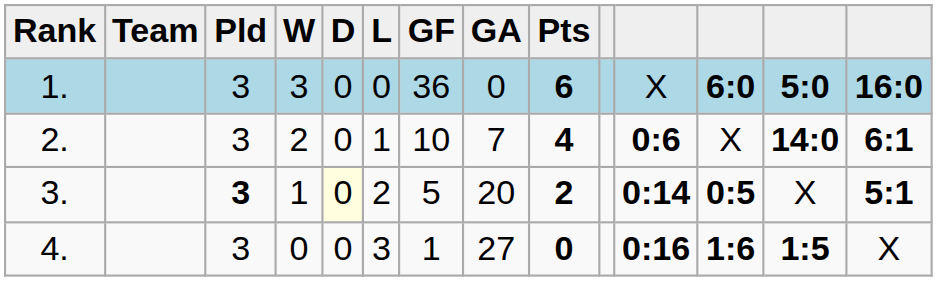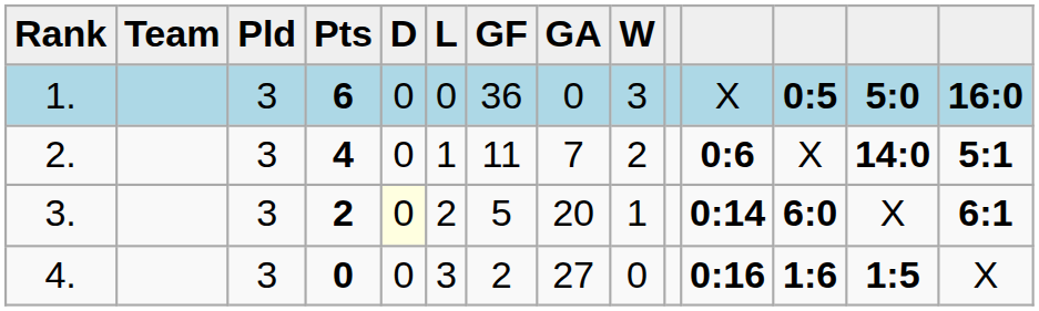 <table class="wikitable" style="text-align:center">
 <tr>
 <th style="background:#efefef;">Rank</th>
 <th style="background:#efefef;" "width:12em">Team</th>
 <th style="background:#efefef;" "width:3em">Pld</th>
-<th style="background:#efefef;" "width:3em">W</th>
+<th style="background:#efefef;" "width:3em">Pts</th>
 <th style="background:#efefef;" "width:3em">D</th>
 <th style="background:#efefef;" "width:3em">L</th>
 <th style="background:#efefef;" "width:3em">GF</th>
 <th style="background:#efefef;" "width:3em">GA</th>
-<th style="background:#efefef;" "width:3em">Pts</th>
+<th style="background:#efefef;" "width:3em">W</th>
 <th style="background:#efefef;"></th>
 <th style="background:#efefef; width:20px;"></th>
 <th style="background:#efefef; width:20px;"></th>
 <th style="background:#efefef; width:20px;"></th>
 <th style="background:#efefef; width:20px;"></th>
 </tr>
 <tr style="text-align:center; background:lightblue;">
 <td>1.</td>
 <td align=left></td>
 <td>3</td>
-<td>3</td>
+<td><strong>6</strong></td>
 <td>0</td>
 <td>0</td>
 <td>36</td>
 <td>0</td>
-<td><strong>6</strong></td>
+<td>3</td>
 <td></td>
 <td>X</td>
-<td><strong>6:0</strong></td>
+<td><strong>0:5</strong></td>
 <td><strong>5:0</strong></td>
 <td><strong>16:0</strong></td>
 </tr>
 <tr align=center>
 <td>2.</td>
 <td align=left></td>
 <td>3</td>
-<td>2</td>
+<td><strong>4</strong></td>
 <td>0</td>
 <td>1</td>
-<td>10</td>
+<td>11</td>
 <td>7</td>
-<td><strong>4</strong></td>
+<td>2</td>
 <td></td>
 <td><strong>0:6</strong></td>
 <td>X</td>
 <td><strong>14:0</strong></td>
-<td><strong>6:1</strong></td>
+<td><strong>5:1</strong></td>
 </tr>
 <tr align=center>
 <td>3.</td>
 <td align=left></td>
-<td><strong>3</strong></td>
-<td>1</td>
+<td>3</td>
+<td><strong>2</strong></td>
 <td style="background: lightyellow;">0</td>
 <td>2</td>
 <td>5</td>
 <td>20</td>
-<td><strong>2</strong></td>
+<td>1</td>
 <td></td>
 <td><strong>0:14</strong></td>
-<td><strong>0:5</strong></td>
+<td><strong>6:0</strong></td>
 <td>X</td>
-<td><strong>5:1</strong></td>
+<td><strong>6:1</strong></td>
 </tr>
 <tr align=center>
 <td>4.</td>
 <td align=left></td>
 <td>3</td>
-<td>0</td>
+<td><strong>0</strong></td>
 <td>0</td>
 <td>3</td>
-<td>1</td>
+<td>2</td>
 <td>27</td>
-<td><strong>0</strong></td>
+<td>0</td>
 <td></td>
 <td><strong>0:16</strong></td>
 <td><strong>1:6</strong></td>
 <td><strong>1:5</strong></td>
 <td>X</td>
 </tr>
 </table>
